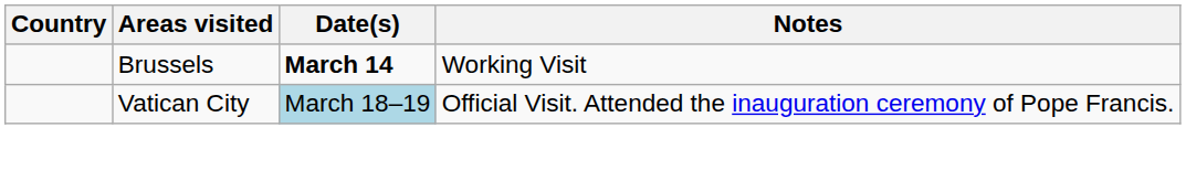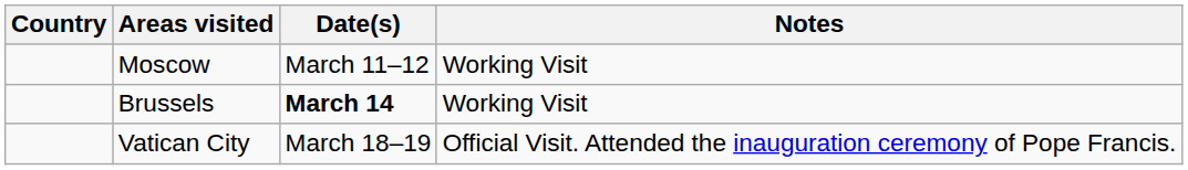 <table class="wikitable">
 <tr>
 <th>Country</th>
 <th>Areas visited</th>
 <th>Date(s)</th>
 <th>Notes</th>
+</tr>
+<tr>
+<td></td>
+<td>Moscow</td>
+<td>March 11–12</td>
+<td>Working Visit</td>
 </tr>
 <tr>
 <td></td>
 <td>Brussels</td>
 <td><strong>March 14</strong></td>
 <td>Working Visit</td>
 </tr>
 <tr>
 <td></td>
 <td>Vatican City</td>
-<td style="background: lightblue;">March 18–19</td>
+<td>March 18–19</td>
 <td>Official Visit. Attended the <a href='#'>inauguration ceremony</a> of Pope Francis.</td>
 </tr>
 </table>
